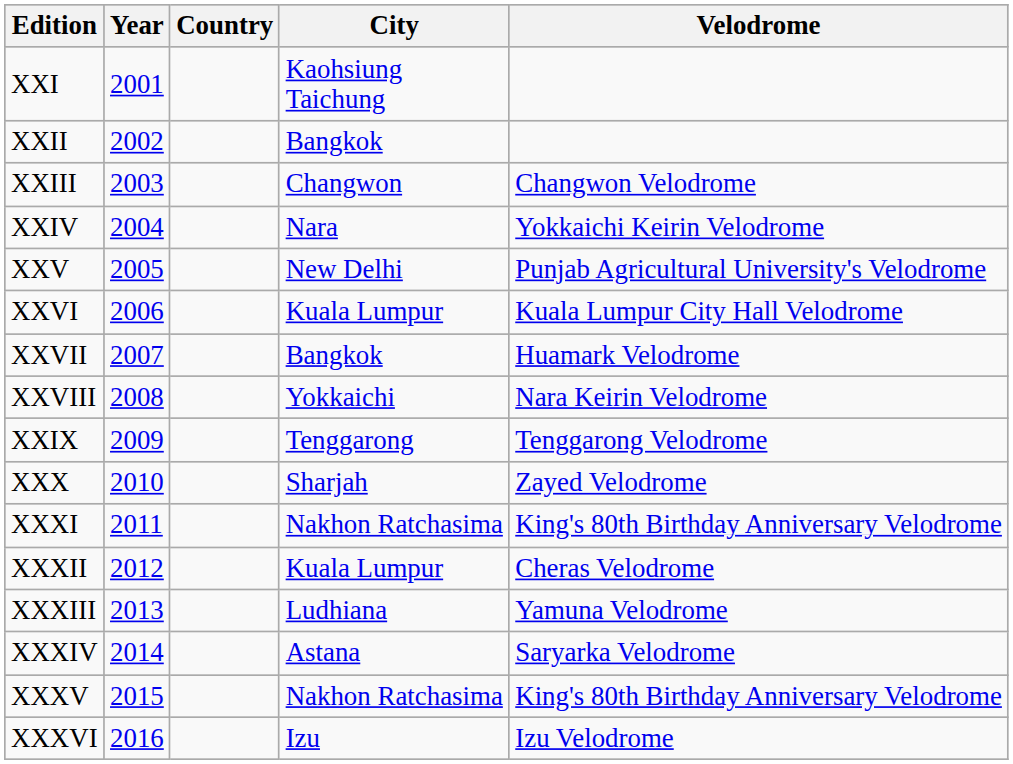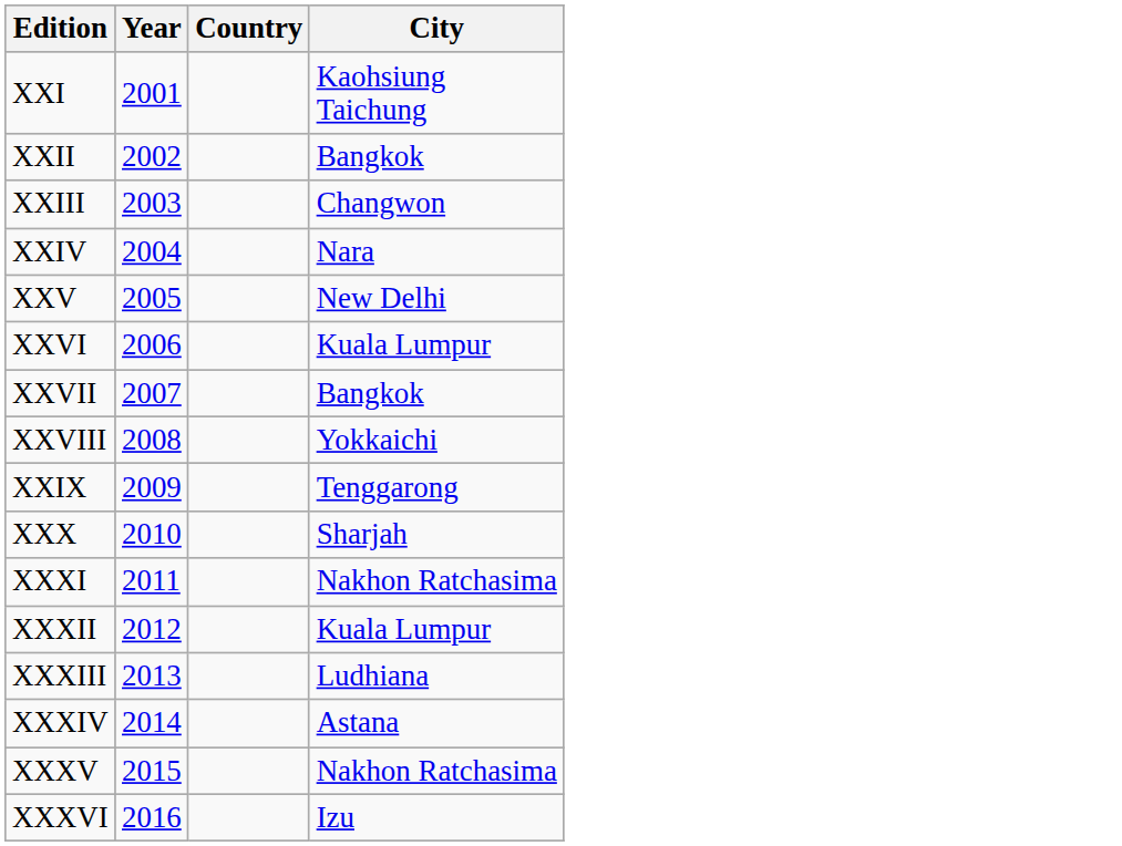 <table class="wikitable">
 <tr>
 <th>Edition</th>
 <th>Year</th>
 <th>Country</th>
 <th>City</th>
-<th>Velodrome</th>
 </tr>
 <tr>
 <td>XXI</td>
 <td><a href='#'>2001</a></td>
 <td></td>
 <td><a href='#'>Kaohsiung</a><br><a href='#'>Taichung</a></td>
-<td></td>
 </tr>
 <tr>
 <td>XXII</td>
 <td><a href='#'>2002</a></td>
 <td></td>
 <td><a href='#'>Bangkok</a></td>
-<td></td>
 </tr>
 <tr>
 <td>XXIII</td>
 <td><a href='#'>2003</a></td>
 <td></td>
 <td><a href='#'>Changwon</a></td>
-<td><a href='#'>Changwon Velodrome</a></td>
 </tr>
 <tr>
 <td>XXIV</td>
 <td><a href='#'>2004</a></td>
 <td></td>
 <td><a href='#'>Nara</a></td>
-<td><a href='#'>Yokkaichi Keirin Velodrome</a></td>
 </tr>
 <tr>
 <td>XXV</td>
 <td><a href='#'>2005</a></td>
 <td></td>
 <td><a href='#'>New Delhi</a></td>
-<td><a href='#'>Punjab Agricultural University's Velodrome</a></td>
 </tr>
 <tr>
 <td>XXVI</td>
 <td><a href='#'>2006</a></td>
 <td></td>
 <td><a href='#'>Kuala Lumpur</a></td>
-<td><a href='#'>Kuala Lumpur City Hall Velodrome</a></td>
 </tr>
 <tr>
 <td>XXVII</td>
 <td><a href='#'>2007</a></td>
 <td></td>
 <td><a href='#'>Bangkok</a></td>
-<td><a href='#'>Huamark Velodrome</a></td>
 </tr>
 <tr>
 <td>XXVIII</td>
 <td><a href='#'>2008</a></td>
 <td></td>
 <td><a href='#'>Yokkaichi</a></td>
-<td><a href='#'>Nara Keirin Velodrome</a></td>
 </tr>
 <tr>
 <td>XXIX</td>
 <td><a href='#'>2009</a></td>
 <td></td>
 <td><a href='#'>Tenggarong</a></td>
-<td><a href='#'>Tenggarong Velodrome</a></td>
 </tr>
 <tr>
 <td>XXX</td>
 <td><a href='#'>2010</a></td>
 <td></td>
 <td><a href='#'>Sharjah</a></td>
-<td><a href='#'>Zayed Velodrome</a></td>
 </tr>
 <tr>
 <td>XXXI</td>
 <td><a href='#'>2011</a></td>
 <td></td>
 <td><a href='#'>Nakhon Ratchasima</a></td>
-<td><a href='#'>King's 80th Birthday Anniversary Velodrome</a></td>
 </tr>
 <tr>
 <td>XXXII</td>
 <td><a href='#'>2012</a></td>
 <td></td>
 <td><a href='#'>Kuala Lumpur</a></td>
-<td><a href='#'>Cheras Velodrome</a></td>
 </tr>
 <tr>
 <td>XXXIII</td>
 <td><a href='#'>2013</a></td>
 <td></td>
 <td><a href='#'>Ludhiana</a></td>
-<td><a href='#'>Yamuna Velodrome</a></td>
 </tr>
 <tr>
 <td>XXXIV</td>
 <td><a href='#'>2014</a></td>
 <td></td>
 <td><a href='#'>Astana</a></td>
-<td><a href='#'>Saryarka Velodrome</a></td>
 </tr>
 <tr>
 <td>XXXV</td>
 <td><a href='#'>2015</a></td>
 <td></td>
 <td><a href='#'>Nakhon Ratchasima</a></td>
-<td><a href='#'>King's 80th Birthday Anniversary Velodrome</a></td>
 </tr>
 <tr>
 <td>XXXVI</td>
 <td><a href='#'>2016</a></td>
 <td></td>
 <td><a href='#'>Izu</a></td>
-<td><a href='#'>Izu Velodrome</a></td>
 </tr>
 </table>
